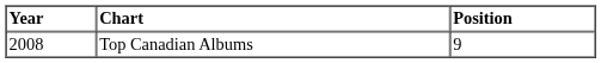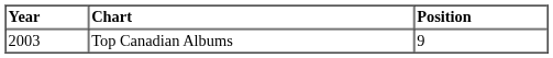 <table border=1 cellspacing=0 cellpadding=2 width="550px">
 <tr>
 <th align="left">Year</th>
 <th align="left">Chart</th>
 <th align="left">Position</th>
 </tr>
 <tr>
-<td align="left">2008</td>
+<td align="left">2003</td>
 <td align="left">Top Canadian Albums</td>
 <td align="left">9</td>
 </tr>
 <tr>
 </tr>
 </table>
